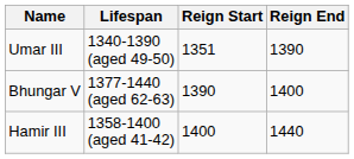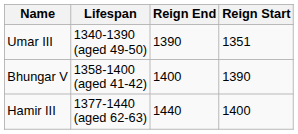 <table class="wikitable">
 <tr>
 <th>Name</th>
 <th>Lifespan</th>
+<th>Reign End</th>
 <th>Reign Start</th>
-<th>Reign End</th>
 </tr>
 <tr>
 <td>Umar III</td>
 <td>1340-1390<br>(aged 49-50)</td>
+<td>1390</td>
 <td>1351</td>
+</tr>
+<tr>
+<td>Bhungar V</td>
+<td>1358-1400<br>(aged 41-42)</td>
+<td>1400</td>
 <td>1390</td>
 </tr>
 <tr>
-<td>Bhungar V</td>
+<td>Hamir III</td>
 <td>1377-1440<br>(aged 62-63)</td>
-<td>1390</td>
+<td>1440</td>
 <td>1400</td>
 </tr>
-<tr>
-<td>Hamir III</td>
-<td>1358-1400<br>(aged 41-42)</td>
-<td>1400</td>
-<td>1440</td>
-</tr>
 </table>
